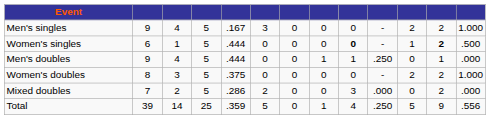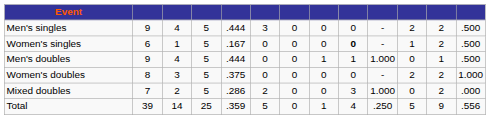 <table class="wikitable" style="text-align:center">
 <tr>
 <th style="background:#333399; color:#FF5800" width="200px">Event</th>
 <th style="background:#333399; color:#FF5800" width="40px"></th>
 <th style="background:#333399; color:#FF5800" width="40px"></th>
 <th style="background:#333399; color:#FF5800" width="40px"></th>
 <th style="background:#333399; color:#FF5800" width="40px"></th>
 <th style="background:#333399; color:#FF5800" width="40px"></th>
 <th style="background:#333399; color:#FF5800" width="40px"></th>
 <th style="background:#333399; color:#FF5800" width="40px"></th>
 <th style="background:#333399; color:#FF5800" width="40px"></th>
 <th style="background:#333399; color:#FF5800" width="40px"></th>
 <th style="background:#333399; color:#FF5800" width="40px"></th>
 <th style="background:#333399; color:#FF5800" width="40px"></th>
 <th style="background:#333399; color:#FF5800" width="40px"></th>
 </tr>
 <tr>
 <td style="text-align:left">Men's singles</td>
 <td>9</td>
 <td>4</td>
 <td>5</td>
-<td>.167</td>
+<td>.444</td>
 <td>3</td>
 <td>0</td>
 <td>0</td>
 <td>0</td>
 <td>-</td>
 <td>2</td>
 <td>2</td>
-<td>1.000</td>
+<td>.500</td>
 </tr>
 <tr>
 <td style="text-align:left">Women's singles</td>
 <td>6</td>
 <td>1</td>
 <td>5</td>
-<td>.444</td>
+<td>.167</td>
 <td>0</td>
 <td>0</td>
 <td>0</td>
 <td><strong>0</strong></td>
 <td>-</td>
 <td>1</td>
-<td><strong>2</strong></td>
+<td>2</td>
 <td>.500</td>
 </tr>
 <tr>
 <td style="text-align:left">Men's doubles</td>
 <td>9</td>
 <td>4</td>
 <td>5</td>
 <td>.444</td>
 <td>0</td>
 <td>0</td>
 <td>1</td>
 <td>1</td>
-<td>.250</td>
+<td>1.000</td>
 <td>0</td>
 <td>1</td>
-<td>.000</td>
+<td>.500</td>
 </tr>
 <tr>
 <td style="text-align:left">Women's doubles</td>
 <td>8</td>
 <td>3</td>
 <td>5</td>
 <td>.375</td>
 <td>0</td>
 <td>0</td>
 <td>0</td>
 <td>0</td>
 <td>-</td>
 <td>2</td>
 <td>2</td>
 <td>1.000</td>
 </tr>
 <tr>
 <td style="text-align:left">Mixed doubles</td>
 <td>7</td>
 <td>2</td>
 <td>5</td>
 <td>.286</td>
 <td>2</td>
 <td>0</td>
 <td>0</td>
 <td>3</td>
-<td>.000</td>
+<td>1.000</td>
 <td>0</td>
 <td>2</td>
 <td>.000</td>
 </tr>
 <tr>
 <td style="text-align:left">Total</td>
 <td>39</td>
 <td>14</td>
 <td>25</td>
 <td>.359</td>
 <td>5</td>
 <td>0</td>
 <td>1</td>
 <td>4</td>
 <td>.250</td>
 <td>5</td>
 <td>9</td>
 <td>.556</td>
 </tr>
 </table>
